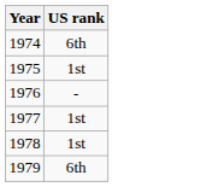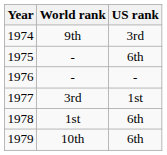 <table class=wikitable>
 <tr>
 <th>Year</th>
+<th>World rank</th>
 <th>US rank</th>
 </tr>
 <tr>
 <td>1974</td>
-<td align="center">6th</td>
+<td align="center">9th</td>
+<td align="center">3rd</td>
 </tr>
 <tr>
 <td>1975</td>
-<td align="center">1st</td>
+<td align="center">-</td>
+<td align="center">6th</td>
 </tr>
 <tr>
 <td>1976</td>
 <td align="center">-</td>
+<td align="center">-</td>
 </tr>
 <tr>
 <td>1977</td>
+<td align="center">3rd</td>
 <td align="center">1st</td>
 </tr>
 <tr>
 <td>1978</td>
 <td align="center">1st</td>
+<td align="center">6th</td>
 </tr>
 <tr>
 <td>1979</td>
+<td align="center">10th</td>
 <td align="center">6th</td>
 </tr>
 </table>
